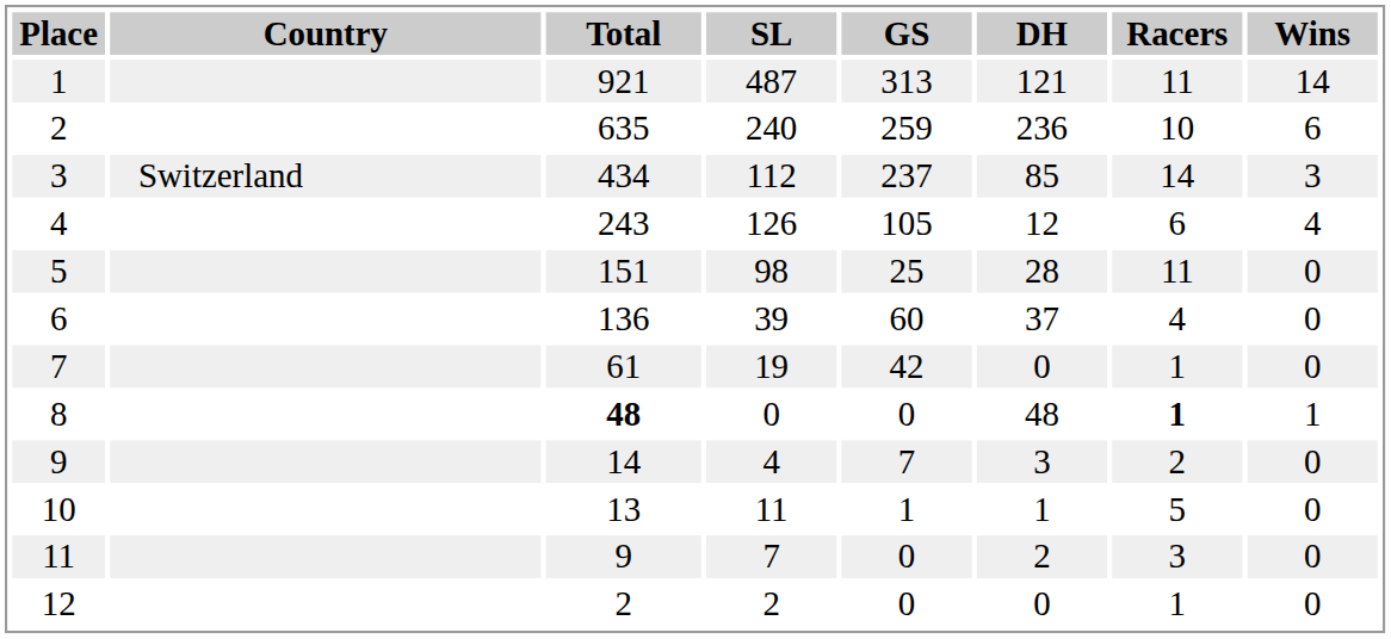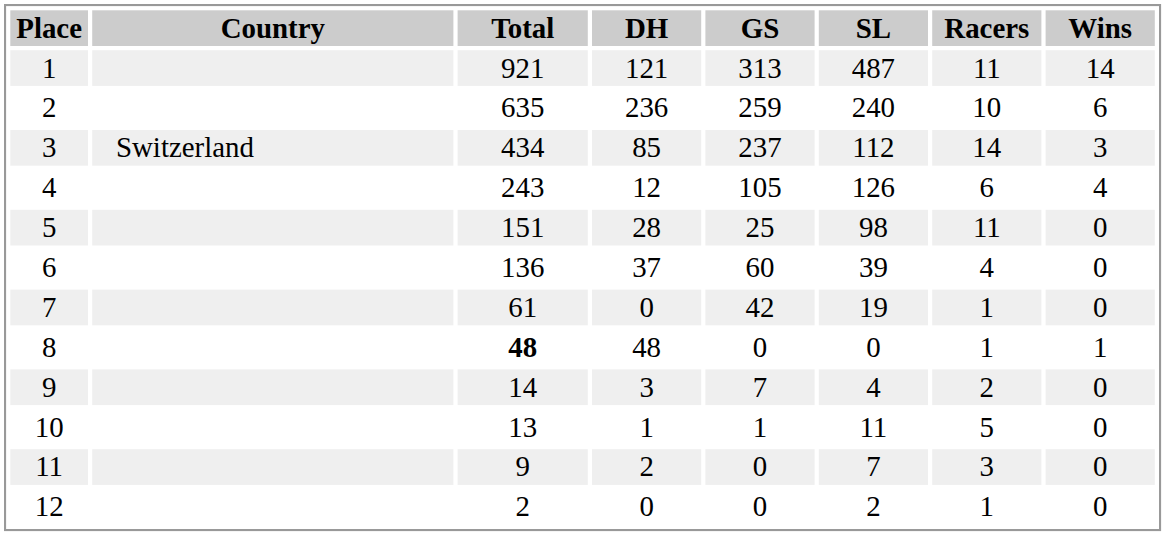 <table border="0" style="border: 1px solid #999; background-color:#FFFFFF; text-align:center; font-size:86%; line-height:15px;">
 <tr align="center" bgcolor="#CCCCCC">
 <th width=35>Place</th>
 <th width=170>Country</th>
 <th width=60>Total</th>
+<th width=50>DH</th>
+<th width=50>GS</th>
 <th width=50>SL</th>
-<th width=50>GS</th>
-<th width=50>DH</th>
 <th width=50>Racers</th>
 <th width=50>Wins</th>
 </tr>
 <tr bgcolor="#EFEFEF">
 <td>1</td>
 <td align="left"></td>
 <td>921</td>
+<td>121</td>
+<td>313</td>
 <td>487</td>
-<td>313</td>
-<td>121</td>
 <td>11</td>
 <td>14</td>
 </tr>
 <tr>
 <td>2</td>
 <td align="left"></td>
 <td>635</td>
+<td>236</td>
+<td>259</td>
 <td>240</td>
-<td>259</td>
-<td>236</td>
 <td>10</td>
 <td>6</td>
 </tr>
 <tr bgcolor="#EFEFEF">
 <td>3</td>
 <td align="left">   Switzerland</td>
 <td>434</td>
+<td>85</td>
+<td>237</td>
 <td>112</td>
-<td>237</td>
-<td>85</td>
 <td>14</td>
 <td>3</td>
 </tr>
 <tr>
 <td>4</td>
 <td align="left"></td>
 <td>243</td>
+<td>12</td>
+<td>105</td>
 <td>126</td>
-<td>105</td>
-<td>12</td>
 <td>6</td>
 <td>4</td>
 </tr>
 <tr bgcolor="#EFEFEF">
 <td>5</td>
 <td align="left"></td>
 <td>151</td>
+<td>28</td>
+<td>25</td>
 <td>98</td>
-<td>25</td>
-<td>28</td>
 <td>11</td>
 <td>0</td>
 </tr>
 <tr>
 <td>6</td>
 <td align="left"></td>
 <td>136</td>
+<td>37</td>
+<td>60</td>
 <td>39</td>
-<td>60</td>
-<td>37</td>
 <td>4</td>
 <td>0</td>
 </tr>
 <tr bgcolor="#EFEFEF">
 <td>7</td>
 <td align="left"></td>
 <td>61</td>
+<td>0</td>
+<td>42</td>
 <td>19</td>
-<td>42</td>
-<td>0</td>
 <td>1</td>
 <td>0</td>
 </tr>
 <tr>
 <td>8</td>
 <td align="left"></td>
 <td><strong>48</strong></td>
+<td>48</td>
 <td>0</td>
 <td>0</td>
-<td>48</td>
-<td><strong>1</strong></td>
+<td>1</td>
 <td>1</td>
 </tr>
 <tr bgcolor="#EFEFEF">
 <td>9</td>
 <td align="left"></td>
 <td>14</td>
+<td>3</td>
+<td>7</td>
 <td>4</td>
-<td>7</td>
-<td>3</td>
 <td>2</td>
 <td>0</td>
 </tr>
 <tr>
 <td>10</td>
 <td align="left"></td>
 <td>13</td>
-<td>11</td>
 <td>1</td>
 <td>1</td>
+<td>11</td>
 <td>5</td>
 <td>0</td>
 </tr>
 <tr bgcolor="#EFEFEF">
 <td>11</td>
 <td align="left"></td>
 <td>9</td>
+<td>2</td>
+<td>0</td>
 <td>7</td>
-<td>0</td>
-<td>2</td>
 <td>3</td>
 <td>0</td>
 </tr>
 <tr>
 <td>12</td>
 <td align="left"></td>
 <td>2</td>
-<td>2</td>
 <td>0</td>
 <td>0</td>
+<td>2</td>
 <td>1</td>
 <td>0</td>
 </tr>
 </table>
